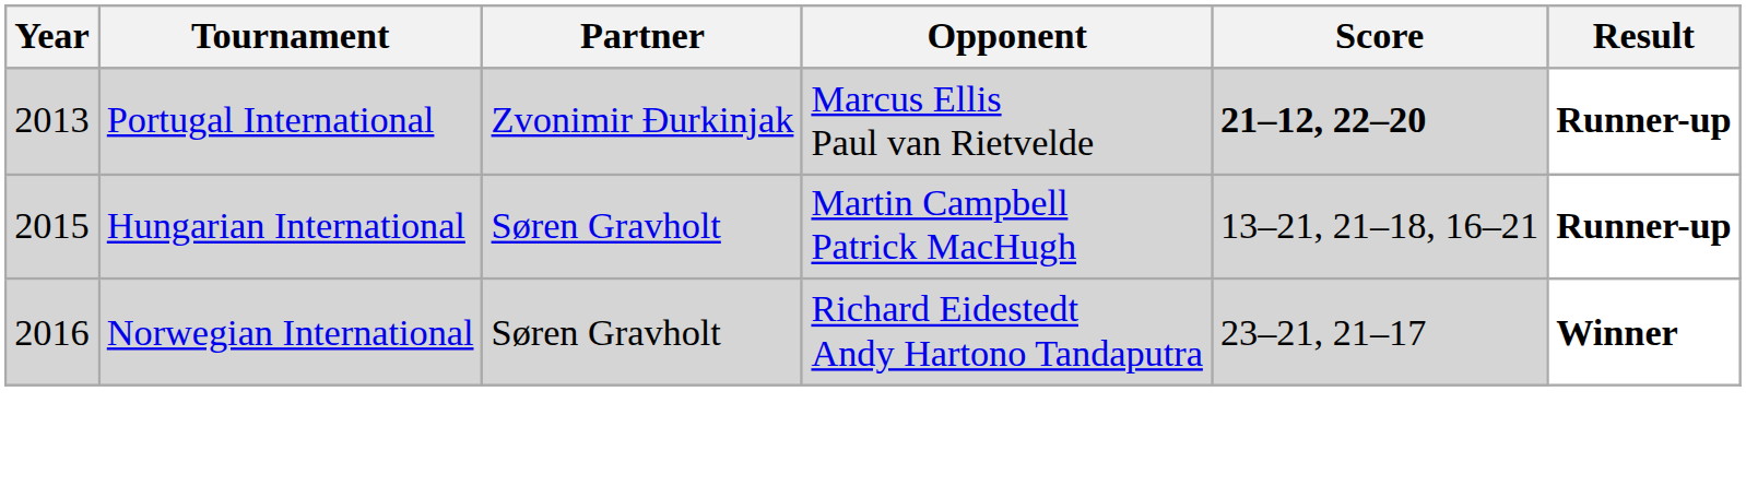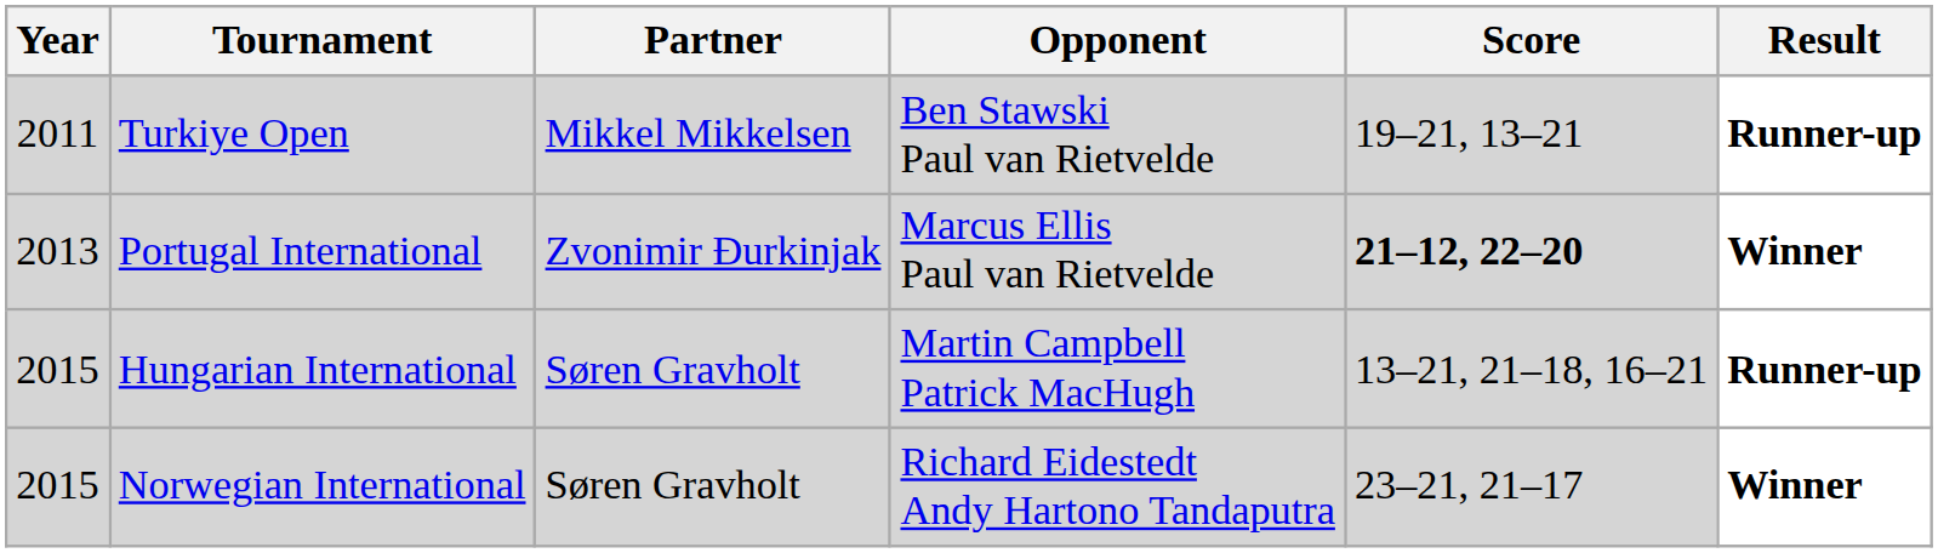 <table class="sortable wikitable" style="font-size: 90%;">
 <tr>
 <th>Year</th>
 <th>Tournament</th>
 <th>Partner</th>
 <th>Opponent</th>
 <th>Score</th>
 <th>Result</th>
 </tr>
 <tr style="background:#D5D5D5">
+<td align="center">2011</td>
+<td align="left"><a href='#'>Turkiye Open</a></td>
+<td align="left"> <a href='#'>Mikkel Mikkelsen</a></td>
+<td align="left"> <a href='#'>Ben Stawski</a> <br>  Paul van Rietvelde</td>
+<td align="left">19–21, 13–21</td>
+<td style="text-align:left; background:white"> <strong>Runner-up</strong></td>
+</tr>
+<tr style="background:#D5D5D5">
 <td align="center">2013</td>
 <td align="left"><a href='#'>Portugal International</a></td>
 <td align="left"> <a href='#'>Zvonimir Đurkinjak</a></td>
 <td align="left"> <a href='#'>Marcus Ellis</a><br> Paul van Rietvelde</td>
 <td align="left"><strong>21–12, 22–20</strong></td>
-<td style="text-align:left; background:white"> <strong>Runner-up</strong></td>
+<td style="text-align:left; background:white"> <strong>Winner</strong></td>
 </tr>
 <tr style="background:#D5D5D5">
 <td align="center">2015</td>
 <td align="left"><a href='#'>Hungarian International</a></td>
 <td align="left"> <a href='#'>Søren Gravholt</a></td>
 <td align="left"> <a href='#'>Martin Campbell</a><br> <a href='#'>Patrick MacHugh</a></td>
 <td align="left">13–21, 21–18, 16–21</td>
 <td style="text-align:left; background:white"> <strong>Runner-up</strong></td>
 </tr>
 <tr style="background:#D5D5D5">
-<td align="center">2016</td>
+<td align="center">2015</td>
 <td align="left"><a href='#'>Norwegian International</a></td>
 <td align="left"> Søren Gravholt</td>
 <td align="left"> <a href='#'>Richard Eidestedt</a><br> <a href='#'>Andy Hartono Tandaputra</a></td>
 <td align="left">23–21, 21–17</td>
 <td style="text-align:left; background:white"> <strong>Winner</strong></td>
 </tr>
 </table>
